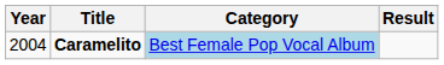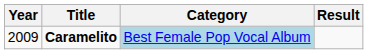 <table class="wikitable">
 <tr>
 <th>Year</th>
 <th>Title</th>
 <th>Category</th>
 <th>Result</th>
 </tr>
 <tr>
-<td>2004</td>
+<td>2009</td>
 <td><strong>Caramelito</strong></td>
 <td style="background: lightblue;"><a href='#'>Best Female Pop Vocal Album</a></td>
 <td></td>
 </tr>
 </table>
